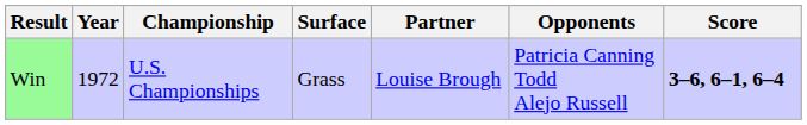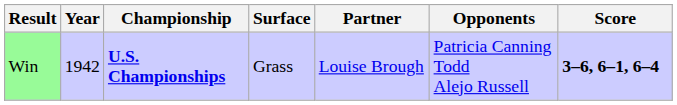 <table class="sortable wikitable">
 <tr>
 <th style="width:40px">Result</th>
 <th style="width:30px">Year</th>
 <th style="width:150px">Championship</th>
 <th style="width:50px">Surface</th>
 <th style="width:160px">Partner</th>
 <th style="width:160px">Opponents</th>
 <th style="width:180px" class="unsortable">Score</th>
 </tr>
 <tr style="background:#ccccff;">
 <td style="background:#98fb98;">Win</td>
-<td>1972</td>
-<td><a href='#'>U.S. Championships</a></td>
+<td>1942</td>
+<td><strong><a href='#'>U.S. Championships</a></strong></td>
 <td>Grass</td>
 <td> <a href='#'>Louise Brough</a></td>
 <td> <a href='#'>Patricia Canning Todd</a> <br>  <a href='#'>Alejo Russell</a></td>
 <td><strong>3–6, 6–1, 6–4</strong></td>
 </tr>
 </table>
